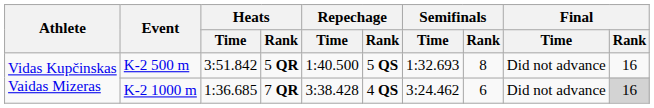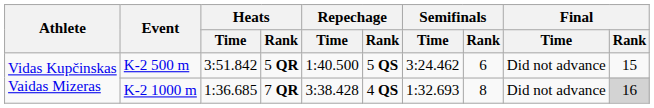 <table class=wikitable style="font-size:90%">
 <tr>
 <th rowspan="2">Athlete</th>
 <th rowspan="2">Event</th>
 <th colspan="2">Heats</th>
 <th colspan="2">Repechage</th>
 <th colspan="2">Semifinals</th>
 <th colspan="2">Final</th>
 </tr>
 <tr style="font-size:95%">
 <th>Time</th>
 <th>Rank</th>
 <th>Time</th>
 <th>Rank</th>
 <th>Time</th>
 <th>Rank</th>
 <th>Time</th>
 <th>Rank</th>
 </tr>
 <tr align=center>
 <td align=left rowspan=2><a href='#'>Vidas Kupčinskas</a><br> <a href='#'>Vaidas Mizeras</a></td>
 <td align=left><a href='#'>K-2 500 m</a></td>
 <td>3:51.842</td>
 <td>5 <strong>QR</strong></td>
 <td>1:40.500</td>
 <td>5 <strong>QS</strong></td>
-<td>1:32.693</td>
-<td>8</td>
+<td>3:24.462</td>
+<td>6</td>
 <td>Did not advance</td>
-<td>16</td>
+<td>15</td>
 </tr>
 <tr align=center>
 <td align=left><a href='#'>K-2 1000 m</a></td>
 <td>1:36.685</td>
 <td>7 <strong>QR</strong></td>
 <td>3:38.428</td>
 <td>4 <strong>QS</strong></td>
-<td>3:24.462</td>
-<td>6</td>
+<td>1:32.693</td>
+<td>8</td>
 <td>Did not advance</td>
 <td style="background: lightgrey;">16</td>
 </tr>
 </table>
